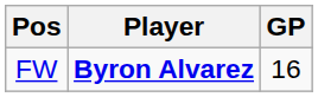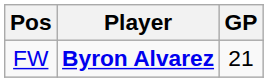 <table class=wikitable>
 <tr>
 <th>Pos</th>
 <th>Player</th>
 <th>GP</th>
 </tr>
 <tr>
 <td align="center"><a href='#'>FW</a></td>
 <td><strong> <a href='#'>Byron Alvarez</a></strong></td>
-<td align="center">16</td>
+<td align="center">21</td>
 </tr>
 </table>
